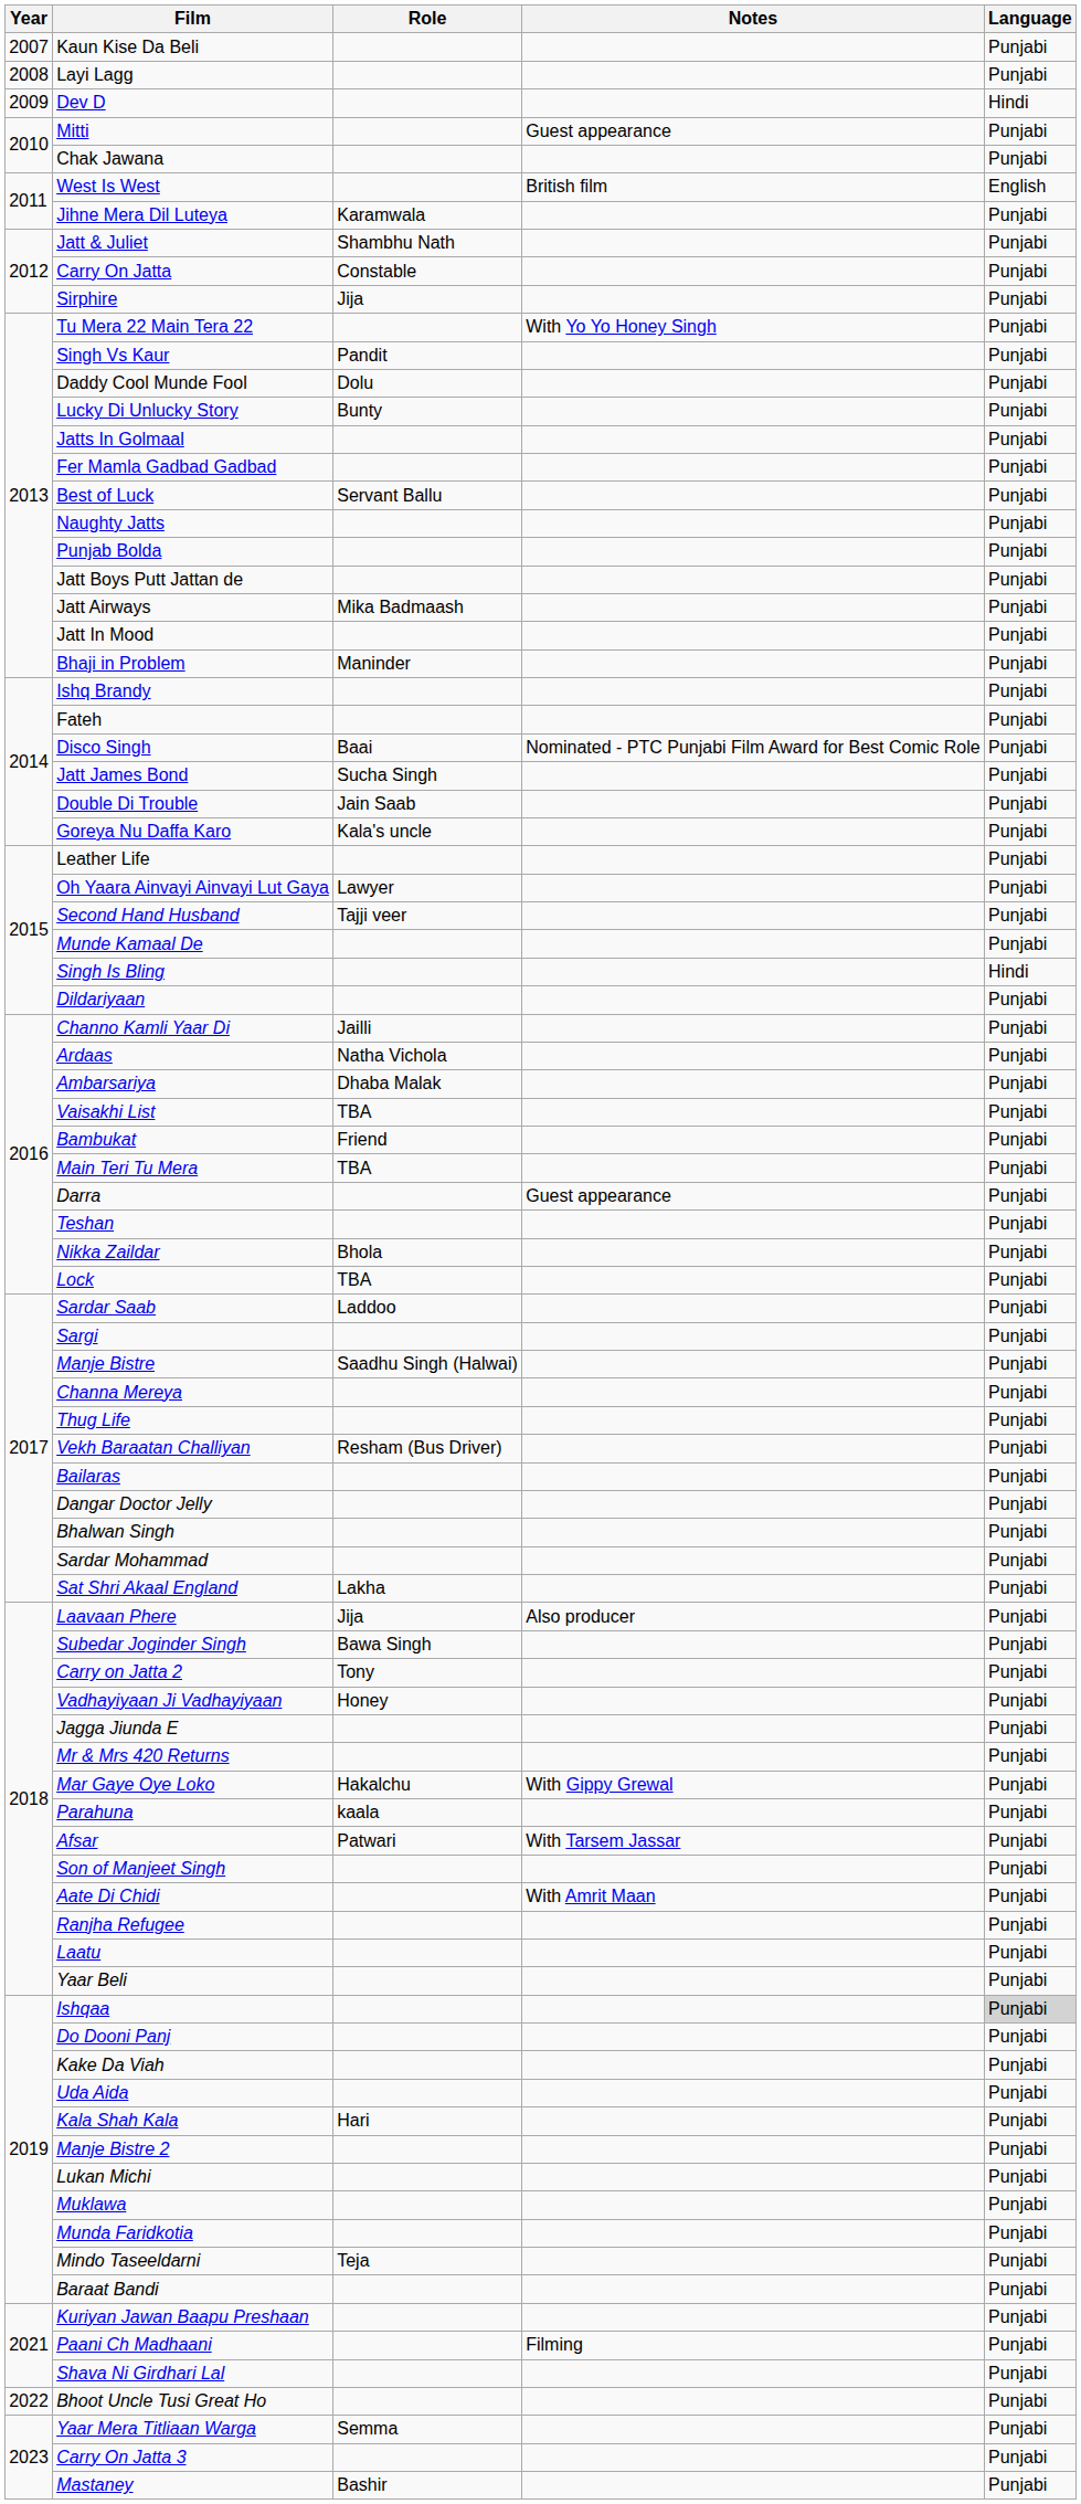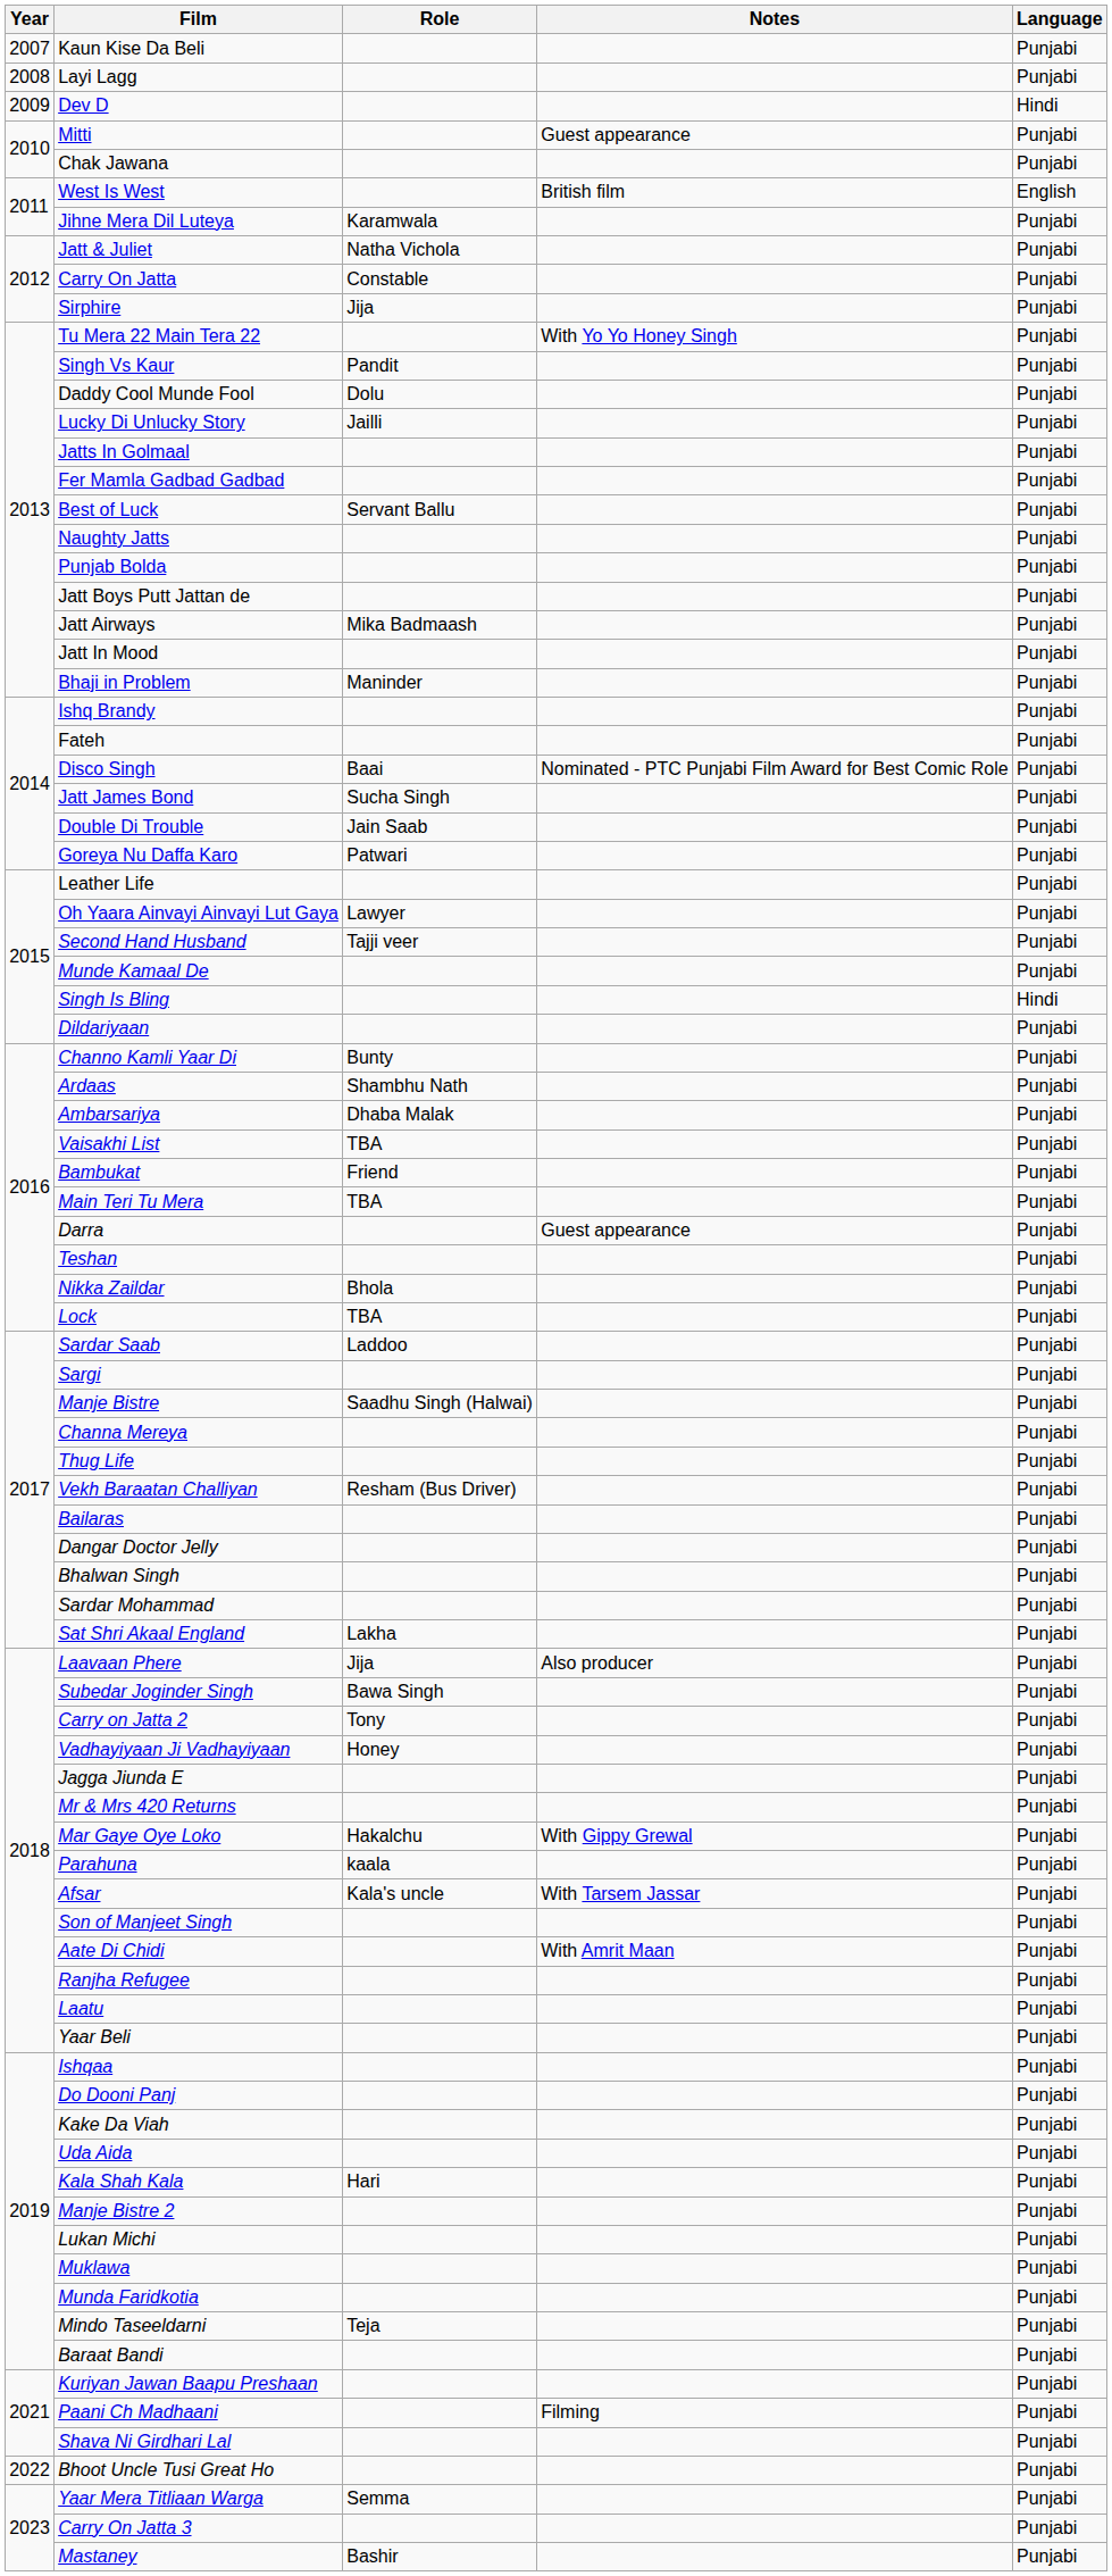 <table class="wikitable sortable mw-collapsible">
 <tr>
 <th>Year</th>
 <th>Film</th>
 <th>Role</th>
 <th>Notes</th>
 <th>Language</th>
 </tr>
 <tr>
 <td>2007</td>
 <td>Kaun Kise Da Beli</td>
 <td></td>
 <td></td>
 <td>Punjabi</td>
 </tr>
 <tr>
 <td>2008</td>
 <td>Layi Lagg</td>
 <td></td>
 <td></td>
 <td>Punjabi</td>
 </tr>
 <tr>
 <td>2009</td>
 <td><a href='#'>Dev D</a></td>
 <td></td>
 <td></td>
 <td>Hindi</td>
 </tr>
 <tr>
 <td rowspan="2">2010</td>
 <td><a href='#'>Mitti</a></td>
 <td></td>
 <td>Guest appearance</td>
 <td>Punjabi</td>
 </tr>
 <tr>
 <td>Chak Jawana</td>
 <td></td>
 <td></td>
 <td>Punjabi</td>
 </tr>
 <tr>
 <td rowspan="2">2011</td>
 <td><a href='#'>West Is West</a></td>
 <td></td>
 <td>British film</td>
 <td>English</td>
 </tr>
 <tr>
 <td><a href='#'>Jihne Mera Dil Luteya</a></td>
 <td>Karamwala</td>
 <td></td>
 <td>Punjabi</td>
 </tr>
 <tr>
 <td rowspan="3">2012</td>
 <td><a href='#'>Jatt & Juliet</a></td>
-<td>Shambhu Nath</td>
+<td>Natha Vichola</td>
 <td></td>
 <td>Punjabi</td>
 </tr>
 <tr>
 <td><a href='#'>Carry On Jatta</a></td>
 <td>Constable</td>
 <td></td>
 <td>Punjabi</td>
 </tr>
 <tr>
 <td><a href='#'>Sirphire</a></td>
 <td>Jija</td>
 <td></td>
 <td>Punjabi</td>
 </tr>
 <tr>
 <td rowspan="13">2013</td>
 <td><a href='#'>Tu Mera 22 Main Tera 22</a></td>
 <td></td>
 <td>With <a href='#'>Yo Yo Honey Singh</a></td>
 <td>Punjabi</td>
 </tr>
 <tr>
 <td><a href='#'>Singh Vs Kaur</a></td>
 <td>Pandit</td>
 <td></td>
 <td>Punjabi</td>
 </tr>
 <tr>
 <td>Daddy Cool Munde Fool</td>
 <td>Dolu</td>
 <td></td>
 <td>Punjabi</td>
 </tr>
 <tr>
 <td><a href='#'>Lucky Di Unlucky Story</a></td>
-<td>Bunty</td>
+<td>Jailli</td>
 <td></td>
 <td>Punjabi</td>
 </tr>
 <tr>
 <td><a href='#'>Jatts In Golmaal</a></td>
 <td></td>
 <td></td>
 <td>Punjabi</td>
 </tr>
 <tr>
 <td><a href='#'>Fer Mamla Gadbad Gadbad</a></td>
 <td></td>
 <td></td>
 <td>Punjabi</td>
 </tr>
 <tr>
 <td><a href='#'>Best of Luck</a></td>
 <td>Servant Ballu</td>
 <td></td>
 <td>Punjabi</td>
 </tr>
 <tr>
 <td><a href='#'>Naughty Jatts</a></td>
 <td></td>
 <td></td>
 <td>Punjabi</td>
 </tr>
 <tr>
 <td><a href='#'>Punjab Bolda</a></td>
 <td></td>
 <td></td>
 <td>Punjabi</td>
 </tr>
 <tr>
 <td>Jatt Boys Putt Jattan de</td>
 <td></td>
 <td></td>
 <td>Punjabi</td>
 </tr>
 <tr>
 <td>Jatt Airways</td>
 <td>Mika Badmaash</td>
 <td></td>
 <td>Punjabi</td>
 </tr>
 <tr>
 <td>Jatt In Mood</td>
 <td></td>
 <td></td>
 <td>Punjabi</td>
 </tr>
 <tr>
 <td><a href='#'>Bhaji in Problem</a></td>
 <td>Maninder</td>
 <td></td>
 <td>Punjabi</td>
 </tr>
 <tr>
 <td rowspan="6">2014</td>
 <td><a href='#'>Ishq Brandy</a></td>
 <td></td>
 <td></td>
 <td>Punjabi</td>
 </tr>
 <tr>
 <td>Fateh</td>
 <td></td>
 <td></td>
 <td>Punjabi</td>
 </tr>
 <tr>
 <td><a href='#'>Disco Singh</a></td>
 <td>Baai</td>
 <td>Nominated - PTC Punjabi Film Award for Best Comic Role</td>
 <td>Punjabi</td>
 </tr>
 <tr>
 <td><a href='#'>Jatt James Bond</a></td>
 <td>Sucha Singh</td>
 <td></td>
 <td>Punjabi</td>
 </tr>
 <tr>
 <td><a href='#'>Double Di Trouble</a></td>
 <td>Jain Saab</td>
 <td></td>
 <td>Punjabi</td>
 </tr>
 <tr>
 <td><a href='#'>Goreya Nu Daffa Karo</a></td>
-<td>Kala's uncle</td>
+<td>Patwari</td>
 <td></td>
 <td>Punjabi</td>
 </tr>
 <tr>
 <td rowspan="6">2015</td>
 <td>Leather Life</td>
 <td></td>
 <td></td>
 <td>Punjabi</td>
 </tr>
 <tr>
 <td><a href='#'>Oh Yaara Ainvayi Ainvayi Lut Gaya</a></td>
 <td>Lawyer</td>
 <td></td>
 <td>Punjabi</td>
 </tr>
 <tr 2015|| >
 <td><em><a href='#'>Second Hand Husband</a></em></td>
 <td>Tajji veer</td>
 <td></td>
 <td>Punjabi</td>
 </tr>
 <tr>
 <td><em><a href='#'>Munde Kamaal De</a></em></td>
 <td></td>
 <td></td>
 <td>Punjabi</td>
 </tr>
 <tr>
 <td><em><a href='#'>Singh Is Bling</a></em></td>
 <td></td>
 <td></td>
 <td>Hindi</td>
 </tr>
 <tr>
 <td><em><a href='#'>Dildariyaan</a></em></td>
 <td></td>
 <td></td>
 <td>Punjabi</td>
 </tr>
 <tr>
 <td rowspan="10">2016</td>
 <td><em><a href='#'>Channo Kamli Yaar Di</a></em></td>
-<td>Jailli</td>
+<td>Bunty</td>
 <td></td>
 <td>Punjabi</td>
 </tr>
 <tr>
 <td><em><a href='#'>Ardaas</a></em></td>
-<td>Natha Vichola</td>
+<td>Shambhu Nath</td>
 <td></td>
 <td>Punjabi</td>
 </tr>
 <tr>
 <td><em><a href='#'>Ambarsariya</a></em></td>
 <td>Dhaba Malak</td>
 <td></td>
 <td>Punjabi</td>
 </tr>
 <tr>
 <td><em><a href='#'>Vaisakhi List</a></em></td>
 <td>TBA</td>
 <td></td>
 <td>Punjabi</td>
 </tr>
 <tr>
 <td><em><a href='#'>Bambukat</a></em></td>
 <td>Friend</td>
 <td></td>
 <td>Punjabi</td>
 </tr>
 <tr>
 <td><em><a href='#'>Main Teri Tu Mera</a></em></td>
 <td>TBA</td>
 <td></td>
 <td>Punjabi</td>
 </tr>
 <tr>
 <td><em>Darra</em></td>
 <td></td>
 <td>Guest appearance</td>
 <td>Punjabi</td>
 </tr>
 <tr>
 <td><em><a href='#'>Teshan</a></em></td>
 <td></td>
 <td></td>
 <td>Punjabi</td>
 </tr>
 <tr>
 <td><em><a href='#'>Nikka Zaildar</a></em></td>
 <td>Bhola</td>
 <td></td>
 <td>Punjabi</td>
 </tr>
 <tr>
 <td><em><a href='#'>Lock</a></em></td>
 <td>TBA</td>
 <td></td>
 <td>Punjabi</td>
 </tr>
 <tr>
 <td rowspan="11">2017</td>
 <td><em><a href='#'>Sardar Saab</a></em></td>
 <td>Laddoo</td>
 <td></td>
 <td>Punjabi</td>
 </tr>
 <tr>
 <td><em><a href='#'>Sargi</a></em></td>
 <td></td>
 <td></td>
 <td>Punjabi</td>
 </tr>
 <tr>
 <td><em><a href='#'>Manje Bistre</a></em></td>
 <td>Saadhu Singh (Halwai)</td>
 <td></td>
 <td>Punjabi</td>
 </tr>
 <tr>
 <td><em><a href='#'>Channa Mereya</a></em></td>
 <td></td>
 <td></td>
 <td>Punjabi</td>
 </tr>
 <tr>
 <td><em><a href='#'>Thug Life</a></em></td>
 <td></td>
 <td></td>
 <td>Punjabi</td>
 </tr>
 <tr>
 <td><em><a href='#'>Vekh Baraatan Challiyan</a></em></td>
 <td>Resham (Bus Driver)</td>
 <td></td>
 <td>Punjabi</td>
 </tr>
 <tr>
 <td><em><a href='#'>Bailaras</a></em></td>
 <td></td>
 <td></td>
 <td>Punjabi</td>
 </tr>
 <tr>
 <td><em>Dangar Doctor Jelly</em></td>
 <td></td>
 <td></td>
 <td>Punjabi</td>
 </tr>
 <tr>
 <td><em>Bhalwan Singh</em></td>
 <td></td>
 <td></td>
 <td>Punjabi</td>
 </tr>
 <tr>
 <td><em>Sardar Mohammad</em></td>
 <td></td>
 <td></td>
 <td>Punjabi</td>
 </tr>
 <tr>
 <td><em><a href='#'>Sat Shri Akaal England</a></em></td>
 <td>Lakha</td>
 <td></td>
 <td>Punjabi</td>
 </tr>
 <tr>
 <td rowspan="14">2018</td>
 <td><em><a href='#'>Laavaan Phere</a></em></td>
 <td>Jija</td>
 <td>Also producer</td>
 <td>Punjabi</td>
 </tr>
 <tr>
 <td><em><a href='#'>Subedar Joginder Singh</a></em></td>
 <td>Bawa Singh</td>
 <td></td>
 <td>Punjabi</td>
 </tr>
 <tr>
 <td><em><a href='#'>Carry on Jatta 2</a></em></td>
 <td>Tony</td>
 <td></td>
 <td>Punjabi</td>
 </tr>
 <tr>
 <td><em><a href='#'>Vadhayiyaan Ji Vadhayiyaan</a></em></td>
 <td>Honey</td>
 <td></td>
 <td>Punjabi</td>
 </tr>
 <tr>
 <td><em>Jagga Jiunda E</em></td>
 <td></td>
 <td></td>
 <td>Punjabi</td>
 </tr>
 <tr>
 <td><em><a href='#'>Mr & Mrs 420 Returns</a></em></td>
 <td></td>
 <td></td>
 <td>Punjabi</td>
 </tr>
 <tr>
 <td><em><a href='#'>Mar Gaye Oye Loko</a></em></td>
 <td>Hakalchu</td>
 <td>With <a href='#'>Gippy Grewal</a></td>
 <td>Punjabi</td>
 </tr>
 <tr>
 <td><em><a href='#'>Parahuna</a></em></td>
 <td>kaala</td>
 <td></td>
 <td>Punjabi</td>
 </tr>
 <tr>
 <td><em><a href='#'>Afsar</a></em></td>
-<td>Patwari</td>
+<td>Kala's uncle</td>
 <td>With <a href='#'>Tarsem Jassar</a></td>
 <td>Punjabi</td>
 </tr>
 <tr>
 <td><em><a href='#'>Son of Manjeet Singh</a></em></td>
 <td></td>
 <td></td>
 <td>Punjabi</td>
 </tr>
 <tr>
 <td><em><a href='#'>Aate Di Chidi</a></em></td>
 <td></td>
 <td>With <a href='#'>Amrit Maan</a></td>
 <td>Punjabi</td>
 </tr>
 <tr>
 <td><em><a href='#'>Ranjha Refugee</a></em></td>
 <td></td>
 <td></td>
 <td>Punjabi</td>
 </tr>
 <tr>
 <td><em><a href='#'>Laatu</a></em></td>
 <td></td>
 <td></td>
 <td>Punjabi</td>
 </tr>
 <tr>
 <td><em>Yaar Beli</em></td>
 <td></td>
 <td></td>
 <td>Punjabi</td>
 </tr>
 <tr>
 <td rowspan="11">2019</td>
 <td><em><a href='#'>Ishqaa</a></em></td>
 <td></td>
 <td></td>
-<td style="background: lightgrey;">Punjabi</td>
+<td>Punjabi</td>
 </tr>
 <tr>
 <td><em><a href='#'>Do Dooni Panj</a></em></td>
 <td></td>
 <td></td>
 <td>Punjabi</td>
 </tr>
 <tr>
 <td><em>Kake Da Viah</em></td>
 <td></td>
 <td></td>
 <td>Punjabi</td>
 </tr>
 <tr>
 <td><em><a href='#'>Uda Aida</a></em></td>
 <td></td>
 <td></td>
 <td>Punjabi</td>
 </tr>
 <tr>
 <td><em><a href='#'>Kala Shah Kala</a></em></td>
 <td>Hari</td>
 <td></td>
 <td>Punjabi</td>
 </tr>
 <tr>
 <td><em><a href='#'>Manje Bistre 2</a></em></td>
 <td></td>
 <td></td>
 <td>Punjabi</td>
 </tr>
 <tr>
 <td><em>Lukan Michi</em></td>
 <td></td>
 <td></td>
 <td>Punjabi</td>
 </tr>
 <tr>
 <td><em><a href='#'>Muklawa</a></em></td>
 <td></td>
 <td></td>
 <td>Punjabi</td>
 </tr>
 <tr>
 <td><em><a href='#'>Munda Faridkotia</a></em></td>
 <td></td>
 <td></td>
 <td>Punjabi</td>
 </tr>
 <tr>
 <td><em>Mindo Taseeldarni</em></td>
 <td>Teja</td>
 <td></td>
 <td>Punjabi</td>
 </tr>
 <tr>
 <td><em>Baraat Bandi</em></td>
 <td></td>
 <td></td>
 <td>Punjabi</td>
 </tr>
 <tr>
 <td rowspan="3">2021</td>
 <td><em><a href='#'>Kuriyan Jawan Baapu Preshaan</a></em></td>
 <td></td>
 <td></td>
 <td>Punjabi</td>
 </tr>
 <tr>
 <td><em><a href='#'>Paani Ch Madhaani</a></em></td>
 <td></td>
 <td>Filming</td>
 <td>Punjabi</td>
 </tr>
 <tr>
 <td><em><a href='#'>Shava Ni Girdhari Lal</a></em></td>
 <td></td>
 <td></td>
 <td>Punjabi</td>
 </tr>
 <tr>
 <td>2022</td>
 <td><em>Bhoot Uncle Tusi Great Ho</em></td>
 <td></td>
 <td></td>
 <td>Punjabi</td>
 </tr>
 <tr>
 <td rowspan="3">2023</td>
 <td><em><a href='#'>Yaar Mera Titliaan Warga</a></em></td>
 <td>Semma</td>
 <td></td>
 <td>Punjabi</td>
 </tr>
 <tr>
 <td><em><a href='#'>Carry On Jatta 3</a></em></td>
 <td></td>
 <td></td>
 <td>Punjabi</td>
 </tr>
 <tr>
 <td><em><a href='#'>Mastaney</a></em></td>
 <td>Bashir</td>
 <td></td>
 <td>Punjabi</td>
 </tr>
 <tr>
 </tr>
 </table>
